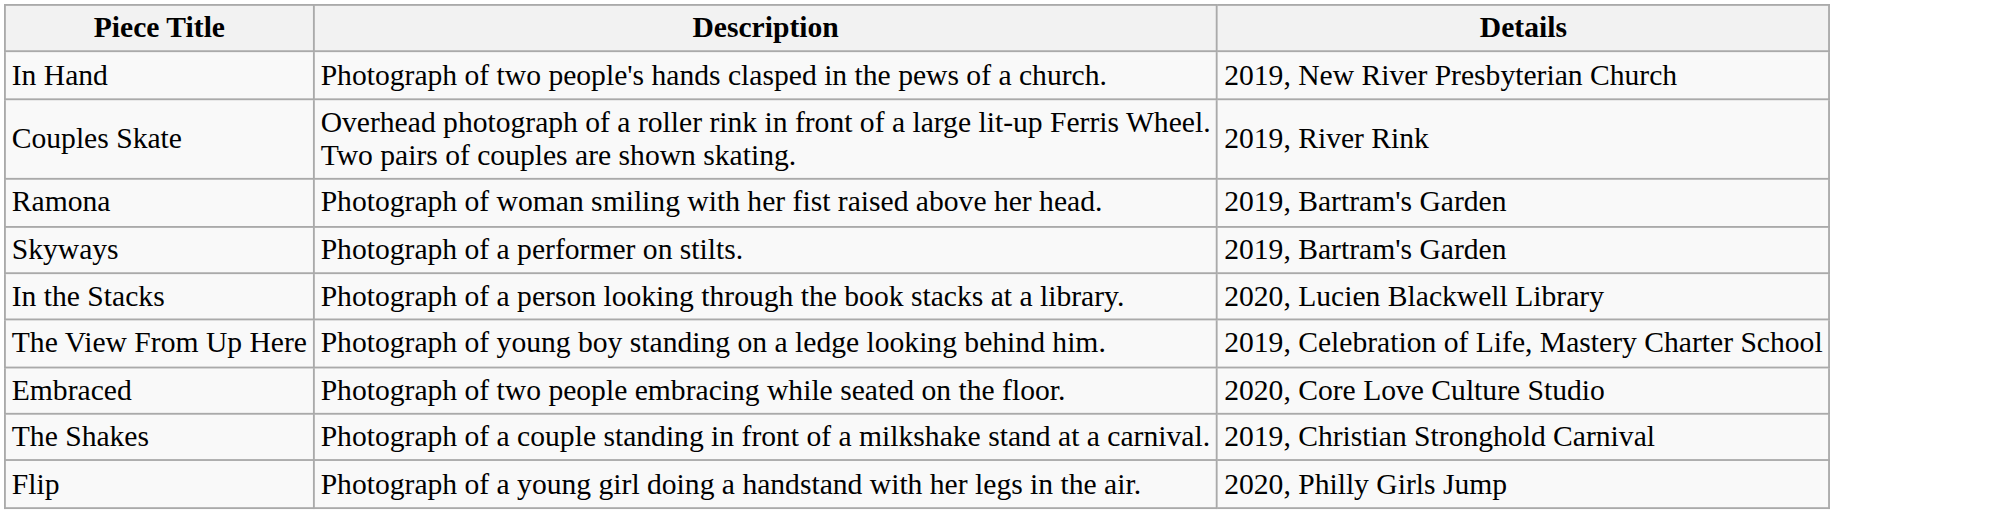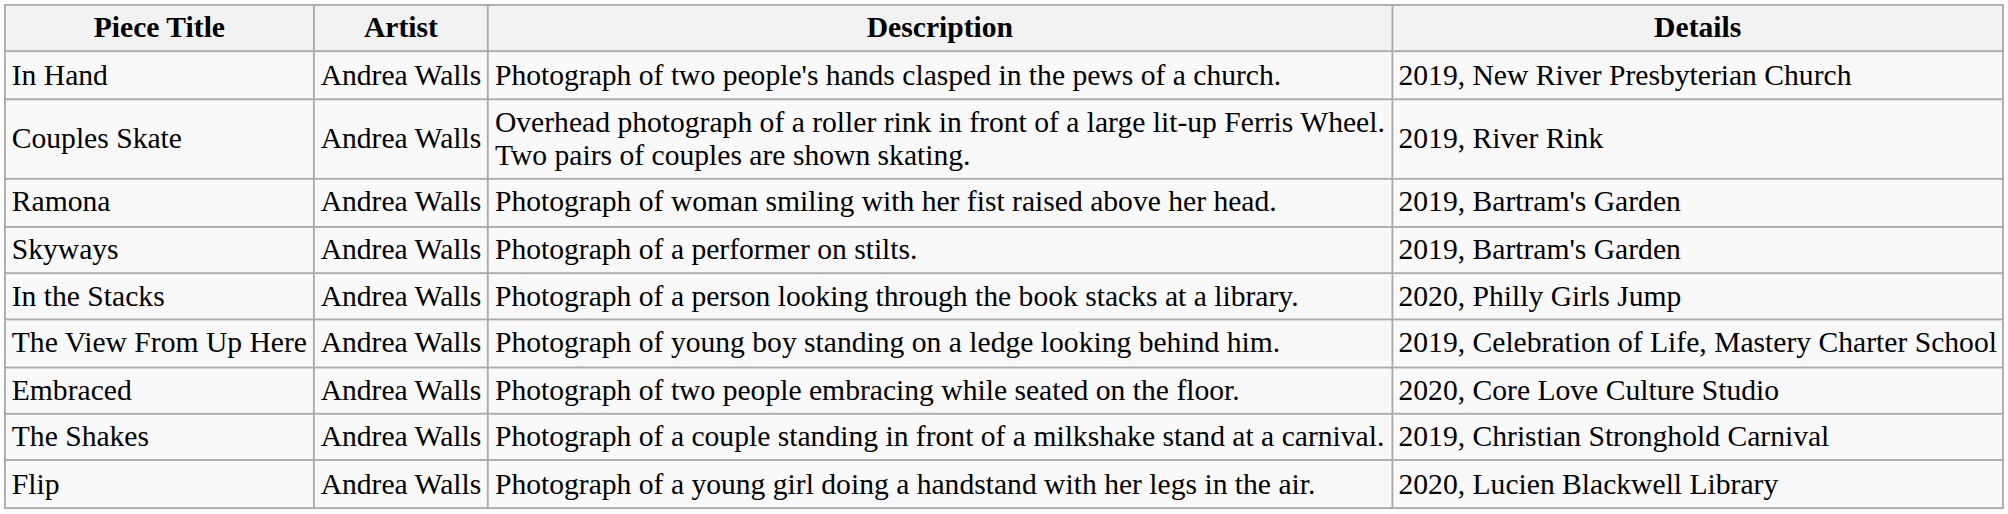 <table class="wikitable">
 <tr>
 <th>Piece Title</th>
+<th>Artist</th>
 <th>Description</th>
 <th>Details</th>
 </tr>
 <tr>
 <td>In Hand</td>
+<td>Andrea Walls</td>
 <td>Photograph of two people's hands clasped in the pews of a church.</td>
 <td>2019, New River Presbyterian Church</td>
 </tr>
 <tr>
 <td>Couples Skate</td>
+<td>Andrea Walls</td>
 <td>Overhead photograph of a roller rink in front of a large lit-up Ferris Wheel.<br>Two pairs of couples are shown skating.</td>
 <td>2019, River Rink</td>
 </tr>
 <tr>
 <td>Ramona</td>
+<td>Andrea Walls</td>
 <td>Photograph of woman smiling with her fist raised above her head.</td>
 <td>2019, Bartram's Garden</td>
 </tr>
 <tr>
 <td>Skyways</td>
+<td>Andrea Walls</td>
 <td>Photograph of a performer on stilts.</td>
 <td>2019, Bartram's Garden</td>
 </tr>
 <tr>
 <td>In the Stacks</td>
+<td>Andrea Walls</td>
 <td>Photograph of a person looking through the book stacks at a library.</td>
-<td>2020, Lucien Blackwell Library</td>
+<td>2020, Philly Girls Jump</td>
 </tr>
 <tr>
 <td>The View From Up Here</td>
+<td>Andrea Walls</td>
 <td>Photograph of young boy standing on a ledge looking behind him.</td>
 <td>2019, Celebration of Life, Mastery Charter School</td>
 </tr>
 <tr>
 <td>Embraced</td>
+<td>Andrea Walls</td>
 <td>Photograph of two people embracing while seated on the floor.</td>
 <td>2020, Core Love Culture Studio</td>
 </tr>
 <tr>
 <td>The Shakes</td>
+<td>Andrea Walls</td>
 <td>Photograph of a couple standing in front of a milkshake stand at a carnival.</td>
 <td>2019, Christian Stronghold Carnival</td>
 </tr>
 <tr>
 <td>Flip</td>
+<td>Andrea Walls</td>
 <td>Photograph of a young girl doing a handstand with her legs in the air.</td>
-<td>2020, Philly Girls Jump</td>
+<td>2020, Lucien Blackwell Library</td>
 </tr>
 </table>
